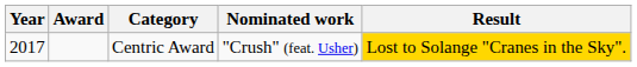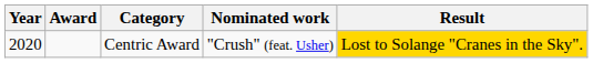 <table class="wikitable">
 <tr>
 <th>Year</th>
 <th>Award</th>
 <th>Category</th>
 <th>Nominated work</th>
 <th>Result</th>
 </tr>
 <tr>
-<td>2017</td>
+<td>2020</td>
 <td></td>
 <td>Centric Award</td>
 <td style="text-align:center;">"Crush" <small>(feat. <a href='#'>Usher</a>)</small></td>
 <td style="background: gold;">Lost to Solange "Cranes in the Sky".</td>
 </tr>
 </table>
